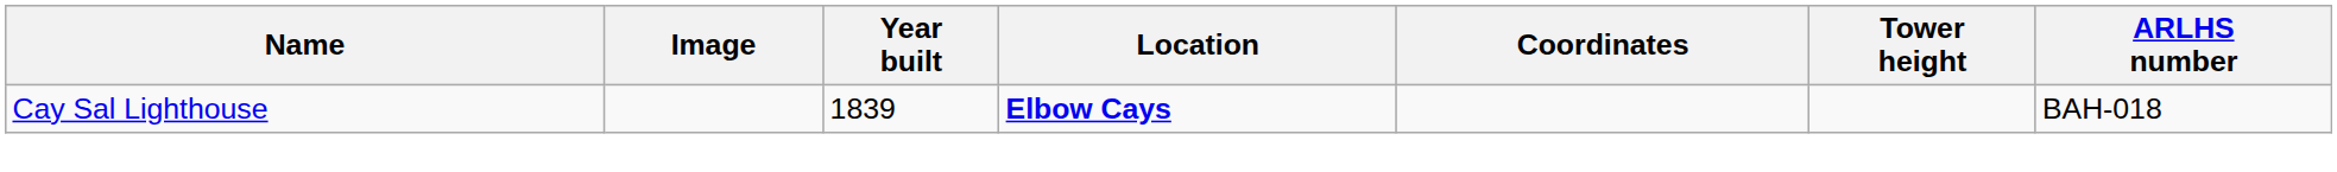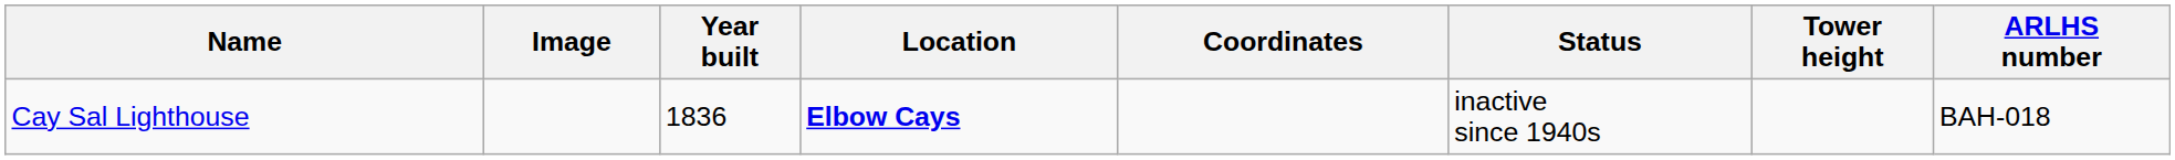 <table class="wikitable sortable" style="width:100%">
 <tr>
 <th>Name</th>
 <th>Image</th>
 <th>Year<br>built<br></th>
 <th>Location</th>
 <th>Coordinates</th>
+<th>Status<br></th>
 <th>Tower<br>height<br></th>
 <th><a href='#'>ARLHS</a><br>number<br></th>
 </tr>
 <tr>
 <td><a href='#'>Cay Sal Lighthouse</a></td>
 <td></td>
-<td>1839</td>
+<td>1836</td>
 <td><strong><a href='#'>Elbow Cays</a></strong></td>
 <td></td>
+<td>inactive<br>since 1940s</td>
 <td></td>
 <td>BAH-018</td>
 </tr>
 </table>
